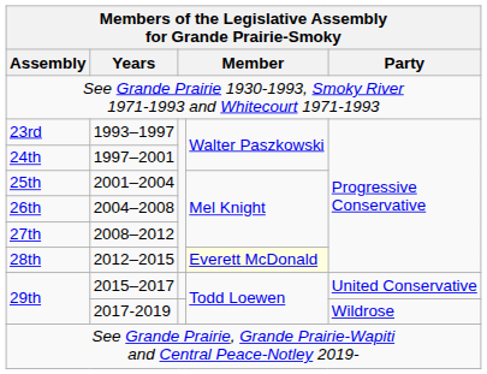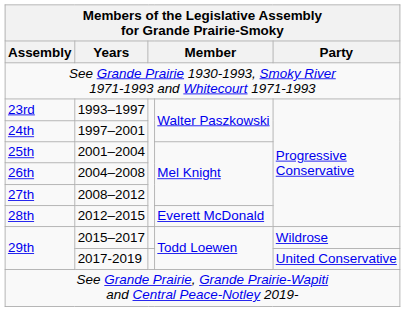 <table class="wikitable" align=right>
 <tr>
 <th colspan=5>Members of the Legislative Assembly <br>for Grande Prairie-Smoky</th>
 </tr>
 <tr>
 <th>Assembly</th>
 <th>Years</th>
 <th colspan="2">Member</th>
 <th>Party</th>
 </tr>
 <tr>
 <td align="center" colspan=5><em>See <a href='#'>Grande Prairie</a> 1930-1993, <a href='#'>Smoky River</a> <br>1971-1993 and <a href='#'>Whitecourt</a> 1971-1993</em></td>
 </tr>
 <tr>
 <td><a href='#'>23rd</a></td>
 <td>1993–1997</td>
 <td rowspan=6 ></td>
 <td rowspan=2><a href='#'>Walter Paszkowski</a></td>
 <td rowspan=6><a href='#'>Progressive<br>Conservative</a></td>
 </tr>
 <tr>
 <td><a href='#'>24th</a></td>
 <td>1997–2001</td>
 </tr>
 <tr>
 <td><a href='#'>25th</a></td>
 <td>2001–2004</td>
 <td rowspan=3><a href='#'>Mel Knight</a></td>
 </tr>
 <tr>
 <td><a href='#'>26th</a></td>
 <td>2004–2008</td>
 </tr>
 <tr>
 <td><a href='#'>27th</a></td>
 <td>2008–2012</td>
 </tr>
 <tr>
 <td><a href='#'>28th</a></td>
 <td>2012–2015</td>
-<td style="background: lightyellow;"><a href='#'>Everett McDonald</a></td>
+<td><a href='#'>Everett McDonald</a></td>
 </tr>
 <tr>
 <td rowspan=2><a href='#'>29th</a></td>
 <td>2015–2017</td>
 <td></td>
 <td rowspan=2><a href='#'>Todd Loewen</a></td>
-<td><a href='#'>United Conservative</a></td>
+<td><a href='#'>Wildrose</a></td>
 </tr>
 <tr>
 <td>2017-2019</td>
 <td></td>
-<td><a href='#'>Wildrose</a></td>
+<td><a href='#'>United Conservative</a></td>
 </tr>
 <tr>
 <td align="center" colspan=5><em>See <a href='#'>Grande Prairie</a>, <a href='#'>Grande Prairie-Wapiti</a> <br>and <a href='#'>Central Peace-Notley</a> 2019-</em></td>
 </tr>
 </table>
